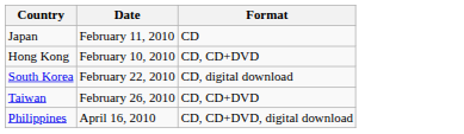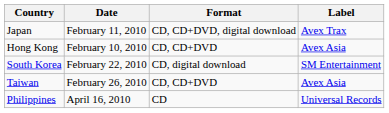 <table class="wikitable">
 <tr>
 <th>Country</th>
 <th>Date</th>
 <th>Format</th>
+<th>Label</th>
 </tr>
 <tr>
 <td>Japan</td>
 <td>February 11, 2010</td>
-<td>CD</td>
+<td>CD, CD+DVD, digital download</td>
+<td><a href='#'>Avex Trax</a></td>
 </tr>
 <tr>
 <td>Hong Kong</td>
 <td>February 10, 2010</td>
 <td>CD, CD+DVD</td>
+<td><a href='#'>Avex Asia</a></td>
 </tr>
 <tr>
 <td><a href='#'>South Korea</a></td>
 <td>February 22, 2010</td>
 <td>CD, digital download</td>
+<td><a href='#'>SM Entertainment</a></td>
 </tr>
 <tr>
 <td><a href='#'>Taiwan</a></td>
 <td>February 26, 2010</td>
 <td>CD, CD+DVD</td>
+<td><a href='#'>Avex Asia</a></td>
 </tr>
 <tr>
 <td><a href='#'>Philippines</a></td>
 <td>April 16, 2010</td>
-<td>CD, CD+DVD, digital download</td>
+<td>CD</td>
+<td><a href='#'>Universal Records</a></td>
 </tr>
 </table>
